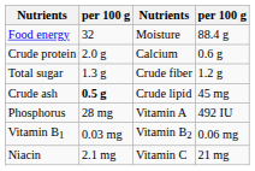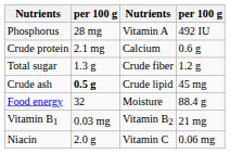 <table class="wikitable">
 <tr>
 <th>Nutrients</th>
 <th>per 100 g</th>
 <th>Nutrients</th>
 <th>per 100 g</th>
 </tr>
 <tr>
-<td><a href='#'>Food energy</a></td>
-<td>32</td>
-<td>Moisture</td>
-<td>88.4 g</td>
+<td>Phosphorus</td>
+<td>28 mg</td>
+<td>Vitamin A</td>
+<td>492 IU</td>
 </tr>
 <tr>
 <td>Crude protein</td>
-<td>2.0 g</td>
+<td>2.1 mg</td>
 <td>Calcium</td>
 <td>0.6 g</td>
 </tr>
 <tr>
 <td>Total sugar</td>
 <td>1.3 g</td>
 <td>Crude fiber</td>
 <td>1.2 g</td>
 </tr>
 <tr>
 <td>Crude ash</td>
 <td><strong>0.5 g</strong></td>
 <td>Crude lipid</td>
 <td>45 mg</td>
 </tr>
 <tr>
-<td>Phosphorus</td>
-<td>28 mg</td>
-<td>Vitamin A</td>
-<td>492 IU</td>
+<td><a href='#'>Food energy</a></td>
+<td>32</td>
+<td>Moisture</td>
+<td>88.4 g</td>
 </tr>
 <tr>
 <td>Vitamin B<sub>1</sub></td>
 <td>0.03 mg</td>
 <td>Vitamin B<sub>2</sub></td>
-<td>0.06 mg</td>
+<td>21 mg</td>
 </tr>
 <tr>
 <td>Niacin</td>
-<td>2.1 mg</td>
+<td>2.0 g</td>
 <td>Vitamin C</td>
-<td>21 mg</td>
+<td>0.06 mg</td>
 </tr>
 </table>
